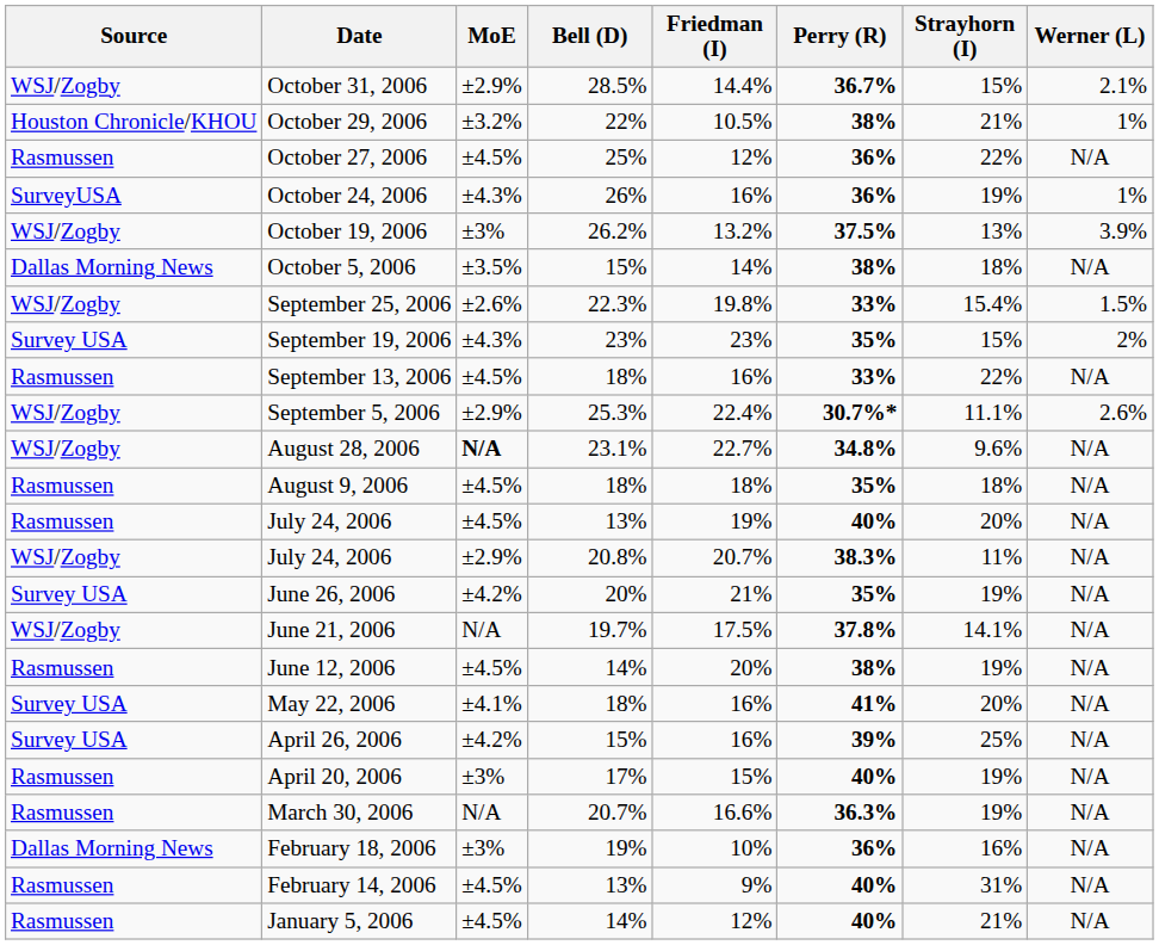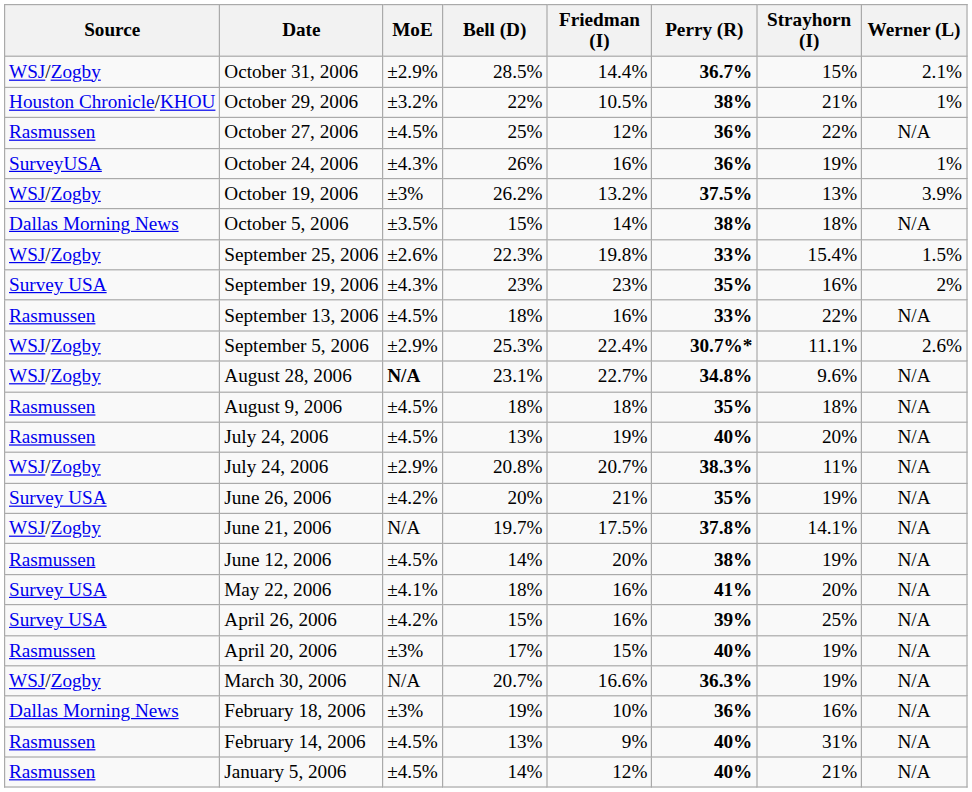 <table class="wikitable sortable">
 <tr>
 <th>Source</th>
 <th>Date</th>
 <th>MoE</th>
 <th width="80px">Bell (D)</th>
 <th width=80px>Friedman (I)</th>
 <th width=80px>Perry (R)</th>
 <th width=80px>Strayhorn (I)</th>
 <th width=80px>Werner (L)</th>
 </tr>
 <tr>
 <td><a href='#'>WSJ</a>/<a href='#'>Zogby</a></td>
 <td>October 31, 2006</td>
 <td>±2.9%</td>
 <td align="right" cell-padding="1 em">28.5%</td>
 <td align="right">14.4%</td>
 <td align="right"><strong>36.7%</strong></td>
 <td align="right">15%</td>
 <td align="right">2.1%</td>
 </tr>
 <tr>
 <td><a href='#'>Houston Chronicle</a>/<a href='#'>KHOU</a></td>
 <td>October 29, 2006</td>
 <td>±3.2%</td>
 <td align="right">22%</td>
 <td align="right">10.5%</td>
 <td align="right"><strong>38%</strong></td>
 <td align="right">21%</td>
 <td align="right">1%</td>
 </tr>
 <tr>
 <td><a href='#'>Rasmussen</a></td>
 <td>October 27, 2006</td>
 <td>±4.5%</td>
 <td align="right">25%</td>
 <td align="right">12%</td>
 <td align="right"><strong>36%</strong></td>
 <td align="right">22%</td>
 <td align="center">N/A</td>
 </tr>
 <tr>
 <td><a href='#'>SurveyUSA</a></td>
 <td>October 24, 2006</td>
 <td>±4.3%</td>
 <td align="right">26%</td>
 <td align="right">16%</td>
 <td align="right"><strong>36%</strong></td>
 <td align="right">19%</td>
 <td align="right">1%</td>
 </tr>
 <tr>
 <td><a href='#'>WSJ</a>/<a href='#'>Zogby</a></td>
 <td>October 19, 2006</td>
 <td>±3%</td>
 <td align="right">26.2%</td>
 <td align="right">13.2%</td>
 <td align="right"><strong>37.5%</strong></td>
 <td align="right">13%</td>
 <td align="right">3.9%</td>
 </tr>
 <tr>
 <td><a href='#'>Dallas Morning News</a></td>
 <td>October 5, 2006</td>
 <td>±3.5%</td>
 <td align="right">15%</td>
 <td align="right">14%</td>
 <td align="right"><strong>38%</strong></td>
 <td align="right">18%</td>
 <td align="center">N/A</td>
 </tr>
 <tr>
 <td><a href='#'>WSJ</a>/<a href='#'>Zogby</a></td>
 <td>September 25, 2006</td>
 <td>±2.6%</td>
 <td align="right">22.3%</td>
 <td align="right">19.8%</td>
 <td align="right"><strong>33%</strong></td>
 <td align="right">15.4%</td>
 <td align="right">1.5%</td>
 </tr>
 <tr>
 <td><a href='#'>Survey USA</a></td>
 <td>September 19, 2006</td>
 <td>±4.3%</td>
 <td align="right">23%</td>
 <td align="right">23%</td>
 <td align="right"><strong>35%</strong></td>
-<td align="right">15%</td>
+<td align="right">16%</td>
 <td align="right">2%</td>
 </tr>
 <tr>
 <td><a href='#'>Rasmussen</a></td>
 <td>September 13, 2006</td>
 <td>±4.5%</td>
 <td align="right">18%</td>
 <td align="right">16%</td>
 <td align="right"><strong>33%</strong></td>
 <td align="right">22%</td>
 <td align="center">N/A</td>
 </tr>
 <tr>
 <td><a href='#'>WSJ</a>/<a href='#'>Zogby</a></td>
 <td>September 5, 2006</td>
 <td>±2.9%</td>
 <td align="right">25.3%</td>
 <td align="right">22.4%</td>
 <td align="right"><strong>30.7%*</strong></td>
 <td align="right">11.1%</td>
 <td align="right">2.6%</td>
 </tr>
 <tr>
 <td><a href='#'>WSJ</a>/<a href='#'>Zogby</a></td>
 <td>August 28, 2006</td>
 <td><strong>N/A</strong></td>
 <td align="right">23.1%</td>
 <td align="right">22.7%</td>
 <td align="right"><strong>34.8%</strong></td>
 <td align="right">9.6%</td>
 <td align="center">N/A</td>
 </tr>
 <tr>
 <td><a href='#'>Rasmussen</a></td>
 <td>August 9, 2006</td>
 <td>±4.5%</td>
 <td align="right">18%</td>
 <td align="right">18%</td>
 <td align="right"><strong>35%</strong></td>
 <td align="right">18%</td>
 <td align="center">N/A</td>
 </tr>
 <tr>
 <td><a href='#'>Rasmussen</a></td>
 <td>July 24, 2006</td>
 <td>±4.5%</td>
 <td align="right">13%</td>
 <td align="right">19%</td>
 <td align="right"><strong>40%</strong></td>
 <td align="right">20%</td>
 <td align="center">N/A</td>
 </tr>
 <tr>
 <td><a href='#'>WSJ</a>/<a href='#'>Zogby</a></td>
 <td>July 24, 2006</td>
 <td>±2.9%</td>
 <td align="right">20.8%</td>
 <td align="right">20.7%</td>
 <td align="right"><strong>38.3%</strong></td>
 <td align="right">11%</td>
 <td align="center">N/A</td>
 </tr>
 <tr>
 <td><a href='#'>Survey USA</a></td>
 <td>June 26, 2006</td>
 <td>±4.2%</td>
 <td align="right">20%</td>
 <td align="right">21%</td>
 <td align="right"><strong>35%</strong></td>
 <td align="right">19%</td>
 <td align="center">N/A</td>
 </tr>
 <tr>
 <td><a href='#'>WSJ</a>/<a href='#'>Zogby</a></td>
 <td>June 21, 2006</td>
 <td>N/A</td>
 <td align="right">19.7%</td>
 <td align="right">17.5%</td>
 <td align="right"><strong>37.8%</strong></td>
 <td align="right">14.1%</td>
 <td align="center">N/A</td>
 </tr>
 <tr>
 <td><a href='#'>Rasmussen</a></td>
 <td>June 12, 2006</td>
 <td>±4.5%</td>
 <td align="right">14%</td>
 <td align="right">20%</td>
 <td align="right"><strong>38%</strong></td>
 <td align="right">19%</td>
 <td align="center">N/A</td>
 </tr>
 <tr>
 <td><a href='#'>Survey USA</a></td>
 <td>May 22, 2006</td>
 <td>±4.1%</td>
 <td align="right">18%</td>
 <td align="right">16%</td>
 <td align="right"><strong>41%</strong></td>
 <td align="right">20%</td>
 <td align="center">N/A</td>
 </tr>
 <tr>
 <td><a href='#'>Survey USA</a></td>
 <td>April 26, 2006</td>
 <td>±4.2%</td>
 <td align="right">15%</td>
 <td align="right">16%</td>
 <td align="right"><strong>39%</strong></td>
 <td align="right">25%</td>
 <td align="center">N/A</td>
 </tr>
 <tr>
 <td><a href='#'>Rasmussen</a></td>
 <td>April 20, 2006</td>
 <td>±3%</td>
 <td align="right">17%</td>
 <td align="right">15%</td>
 <td align="right"><strong>40%</strong></td>
 <td align="right">19%</td>
 <td align="center">N/A</td>
 </tr>
 <tr>
-<td><a href='#'>Rasmussen</a></td>
+<td><a href='#'>WSJ</a>/<a href='#'>Zogby</a></td>
 <td>March 30, 2006</td>
 <td>N/A</td>
 <td align="right">20.7%</td>
 <td align="right">16.6%</td>
 <td align="right"><strong>36.3%</strong></td>
 <td align="right">19%</td>
 <td align="center">N/A</td>
 </tr>
 <tr>
 <td><a href='#'>Dallas Morning News</a></td>
 <td>February 18, 2006</td>
 <td>±3%</td>
 <td align="right">19%</td>
 <td align="right">10%</td>
 <td align="right"><strong>36%</strong></td>
 <td align="right">16%</td>
 <td align="center">N/A</td>
 </tr>
 <tr>
 <td><a href='#'>Rasmussen</a></td>
 <td>February 14, 2006</td>
 <td>±4.5%</td>
 <td align="right">13%</td>
 <td align="right">9%</td>
 <td align="right"><strong>40%</strong></td>
 <td align="right">31%</td>
 <td align="center">N/A</td>
 </tr>
 <tr>
 <td><a href='#'>Rasmussen</a></td>
 <td>January 5, 2006</td>
 <td>±4.5%</td>
 <td align="right">14%</td>
 <td align="right">12%</td>
 <td align="right"><strong>40%</strong></td>
 <td align="right">21%</td>
 <td align="center">N/A</td>
 </tr>
 </table>
